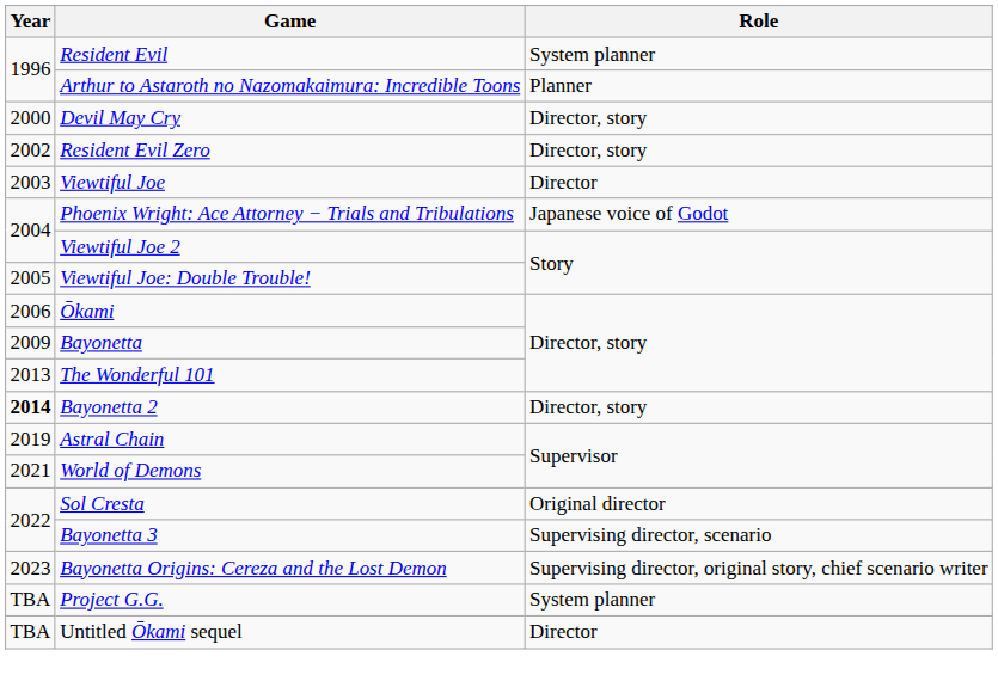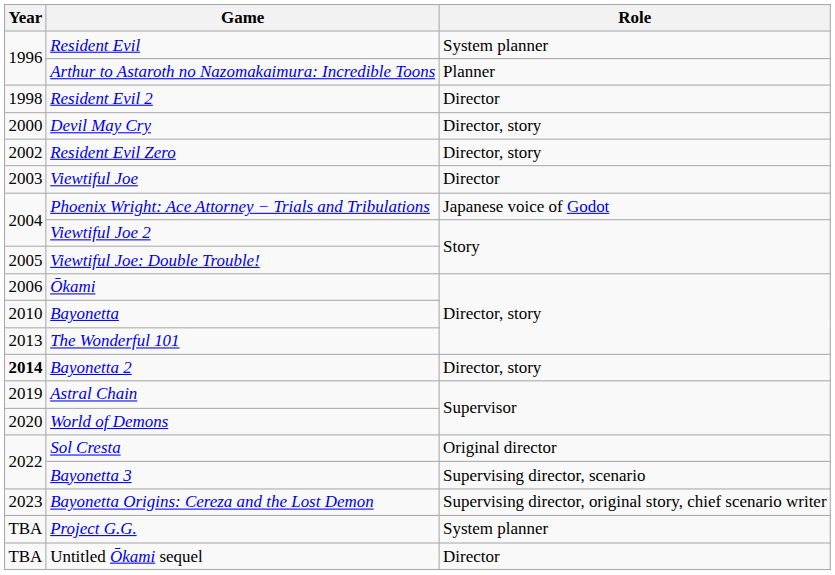 <table class="wikitable sortable">
 <tr>
 <th>Year</th>
 <th>Game</th>
 <th>Role</th>
 </tr>
 <tr>
 <td scope="row" rowspan="2">1996</td>
 <td><em><a href='#'>Resident Evil</a></em></td>
 <td>System planner</td>
 </tr>
 <tr>
 <td><em><a href='#'>Arthur to Astaroth no Nazomakaimura: Incredible Toons</a></em></td>
 <td>Planner</td>
+</tr>
+<tr>
+<td scope="row">1998</td>
+<td><em><a href='#'>Resident Evil 2</a></em></td>
+<td>Director</td>
 </tr>
 <tr>
 <td scope="row">2000</td>
 <td><em><a href='#'>Devil May Cry</a></em></td>
 <td>Director, story</td>
 </tr>
 <tr>
 <td scope="row">2002</td>
 <td><em><a href='#'>Resident Evil Zero</a></em></td>
 <td>Director, story</td>
 </tr>
 <tr>
 <td scope="row">2003</td>
 <td><em><a href='#'>Viewtiful Joe</a></em></td>
 <td>Director</td>
 </tr>
 <tr>
 <td scope="row" rowspan="2">2004</td>
 <td><em><a href='#'>Phoenix Wright: Ace Attorney − Trials and Tribulations</a></em></td>
 <td>Japanese voice of <a href='#'>Godot</a></td>
 </tr>
 <tr>
 <td><em><a href='#'>Viewtiful Joe 2</a></em></td>
 <td rowspan="2">Story</td>
 </tr>
 <tr>
 <td scope="row">2005</td>
 <td><em><a href='#'>Viewtiful Joe: Double Trouble!</a></em></td>
 </tr>
 <tr>
 <td scope="row">2006</td>
 <td><em><a href='#'>Ōkami</a></em></td>
 <td rowspan="3">Director, story</td>
 </tr>
 <tr>
-<td scope="row">2009</td>
+<td scope="row">2010</td>
 <td><em><a href='#'>Bayonetta</a></em></td>
 </tr>
 <tr>
 <td scope="row">2013</td>
 <td><em><a href='#'>The Wonderful 101</a></em></td>
 </tr>
 <tr>
 <td scope="row"><strong>2014</strong></td>
 <td><em><a href='#'>Bayonetta 2</a></em></td>
 <td>Director, story</td>
 </tr>
 <tr>
 <td scope="row">2019</td>
 <td><em><a href='#'>Astral Chain</a></em></td>
 <td rowspan="2">Supervisor</td>
 </tr>
 <tr>
-<td scope="row">2021</td>
+<td scope="row">2020</td>
 <td><em><a href='#'>World of Demons</a></em></td>
 </tr>
 <tr>
 <td scope="row" rowspan="2">2022</td>
 <td><em><a href='#'>Sol Cresta</a></em></td>
 <td>Original director</td>
 </tr>
 <tr>
 <td><em><a href='#'>Bayonetta 3</a></em></td>
 <td>Supervising director, scenario</td>
 </tr>
 <tr>
 <td scope="row">2023</td>
 <td><em><a href='#'>Bayonetta Origins: Cereza and the Lost Demon</a></em></td>
 <td>Supervising director, original story, chief scenario writer</td>
 </tr>
 <tr>
 <td scope="row">TBA</td>
 <td><em><a href='#'>Project G.G.</a></em></td>
 <td>System planner</td>
 </tr>
 <tr>
 <td scope="row">TBA</td>
 <td>Untitled <em><a href='#'>Ōkami</a></em> sequel</td>
 <td>Director</td>
 </tr>
 </table>
